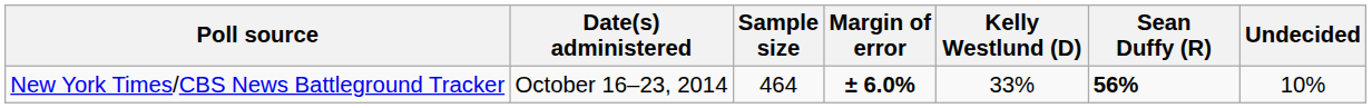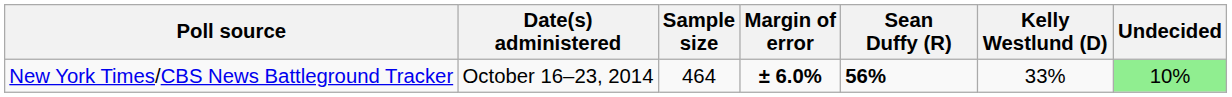 <table class="wikitable">
 <tr>
 <th>Poll source</th>
 <th>Date(s)<br>administered</th>
 <th>Sample<br>size</th>
 <th>Margin of<br>error</th>
+<th style="width:100px;">Sean<br>Duffy (R)</th>
 <th style="width:100px;">Kelly<br>Westlund (D)</th>
-<th style="width:100px;">Sean<br>Duffy (R)</th>
 <th>Undecided</th>
 </tr>
 <tr>
 <td><a href='#'>New York Times</a>/<a href='#'>CBS News Battleground Tracker</a></td>
 <td align=center>October 16–23, 2014</td>
 <td align=center>464</td>
 <td align=center><strong>± 6.0%</strong></td>
+<td><strong>56%</strong></td>
 <td align=center>33%</td>
-<td><strong>56%</strong></td>
-<td align=center>10%</td>
+<td align=center style="background: lightgreen;">10%</td>
 </tr>
 </table>
